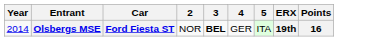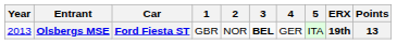 <table class="wikitable" border="1" style="text-align:center; font-size:90%;">
 <tr valign="top">
 <th>Year</th>
 <th>Entrant</th>
 <th>Car</th>
+<th>1</th>
 <th>2</th>
 <th>3</th>
 <th>4</th>
 <th>5</th>
 <th>ERX</th>
 <th>Points</th>
 </tr>
 <tr>
-<td><a href='#'>2014</a></td>
+<td><a href='#'>2013</a></td>
 <th><a href='#'>Olsbergs MSE</a></th>
 <th><a href='#'>Ford Fiesta ST</a></th>
+<td>GBR</td>
 <td>NOR</td>
 <td><strong>BEL</strong></td>
 <td>GER</td>
 <td style="background:#DFFFDF;">ITA<br></td>
 <th>19th</th>
-<th>16</th>
+<th>13</th>
 </tr>
 </table>
